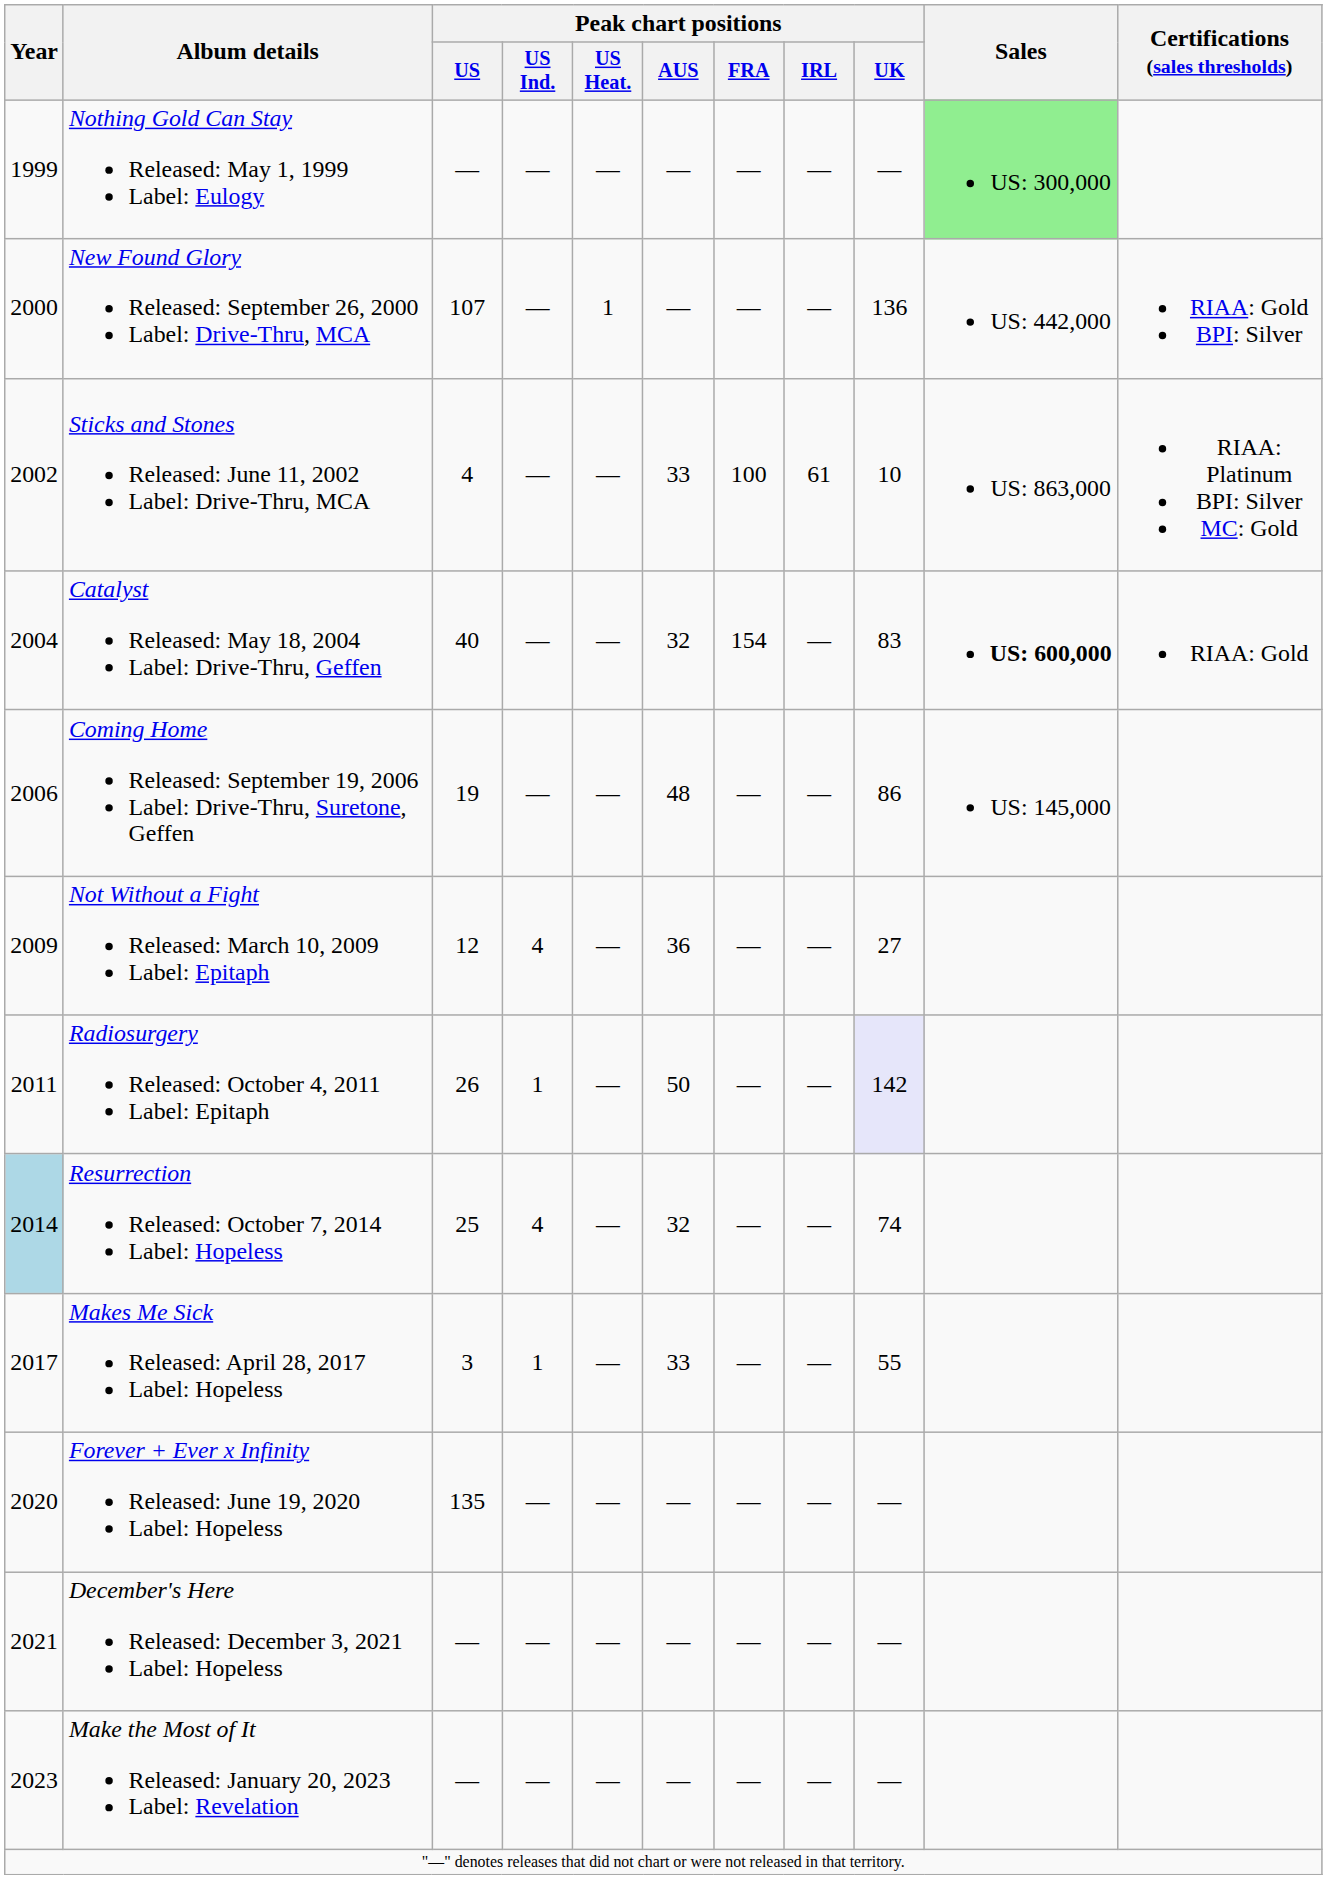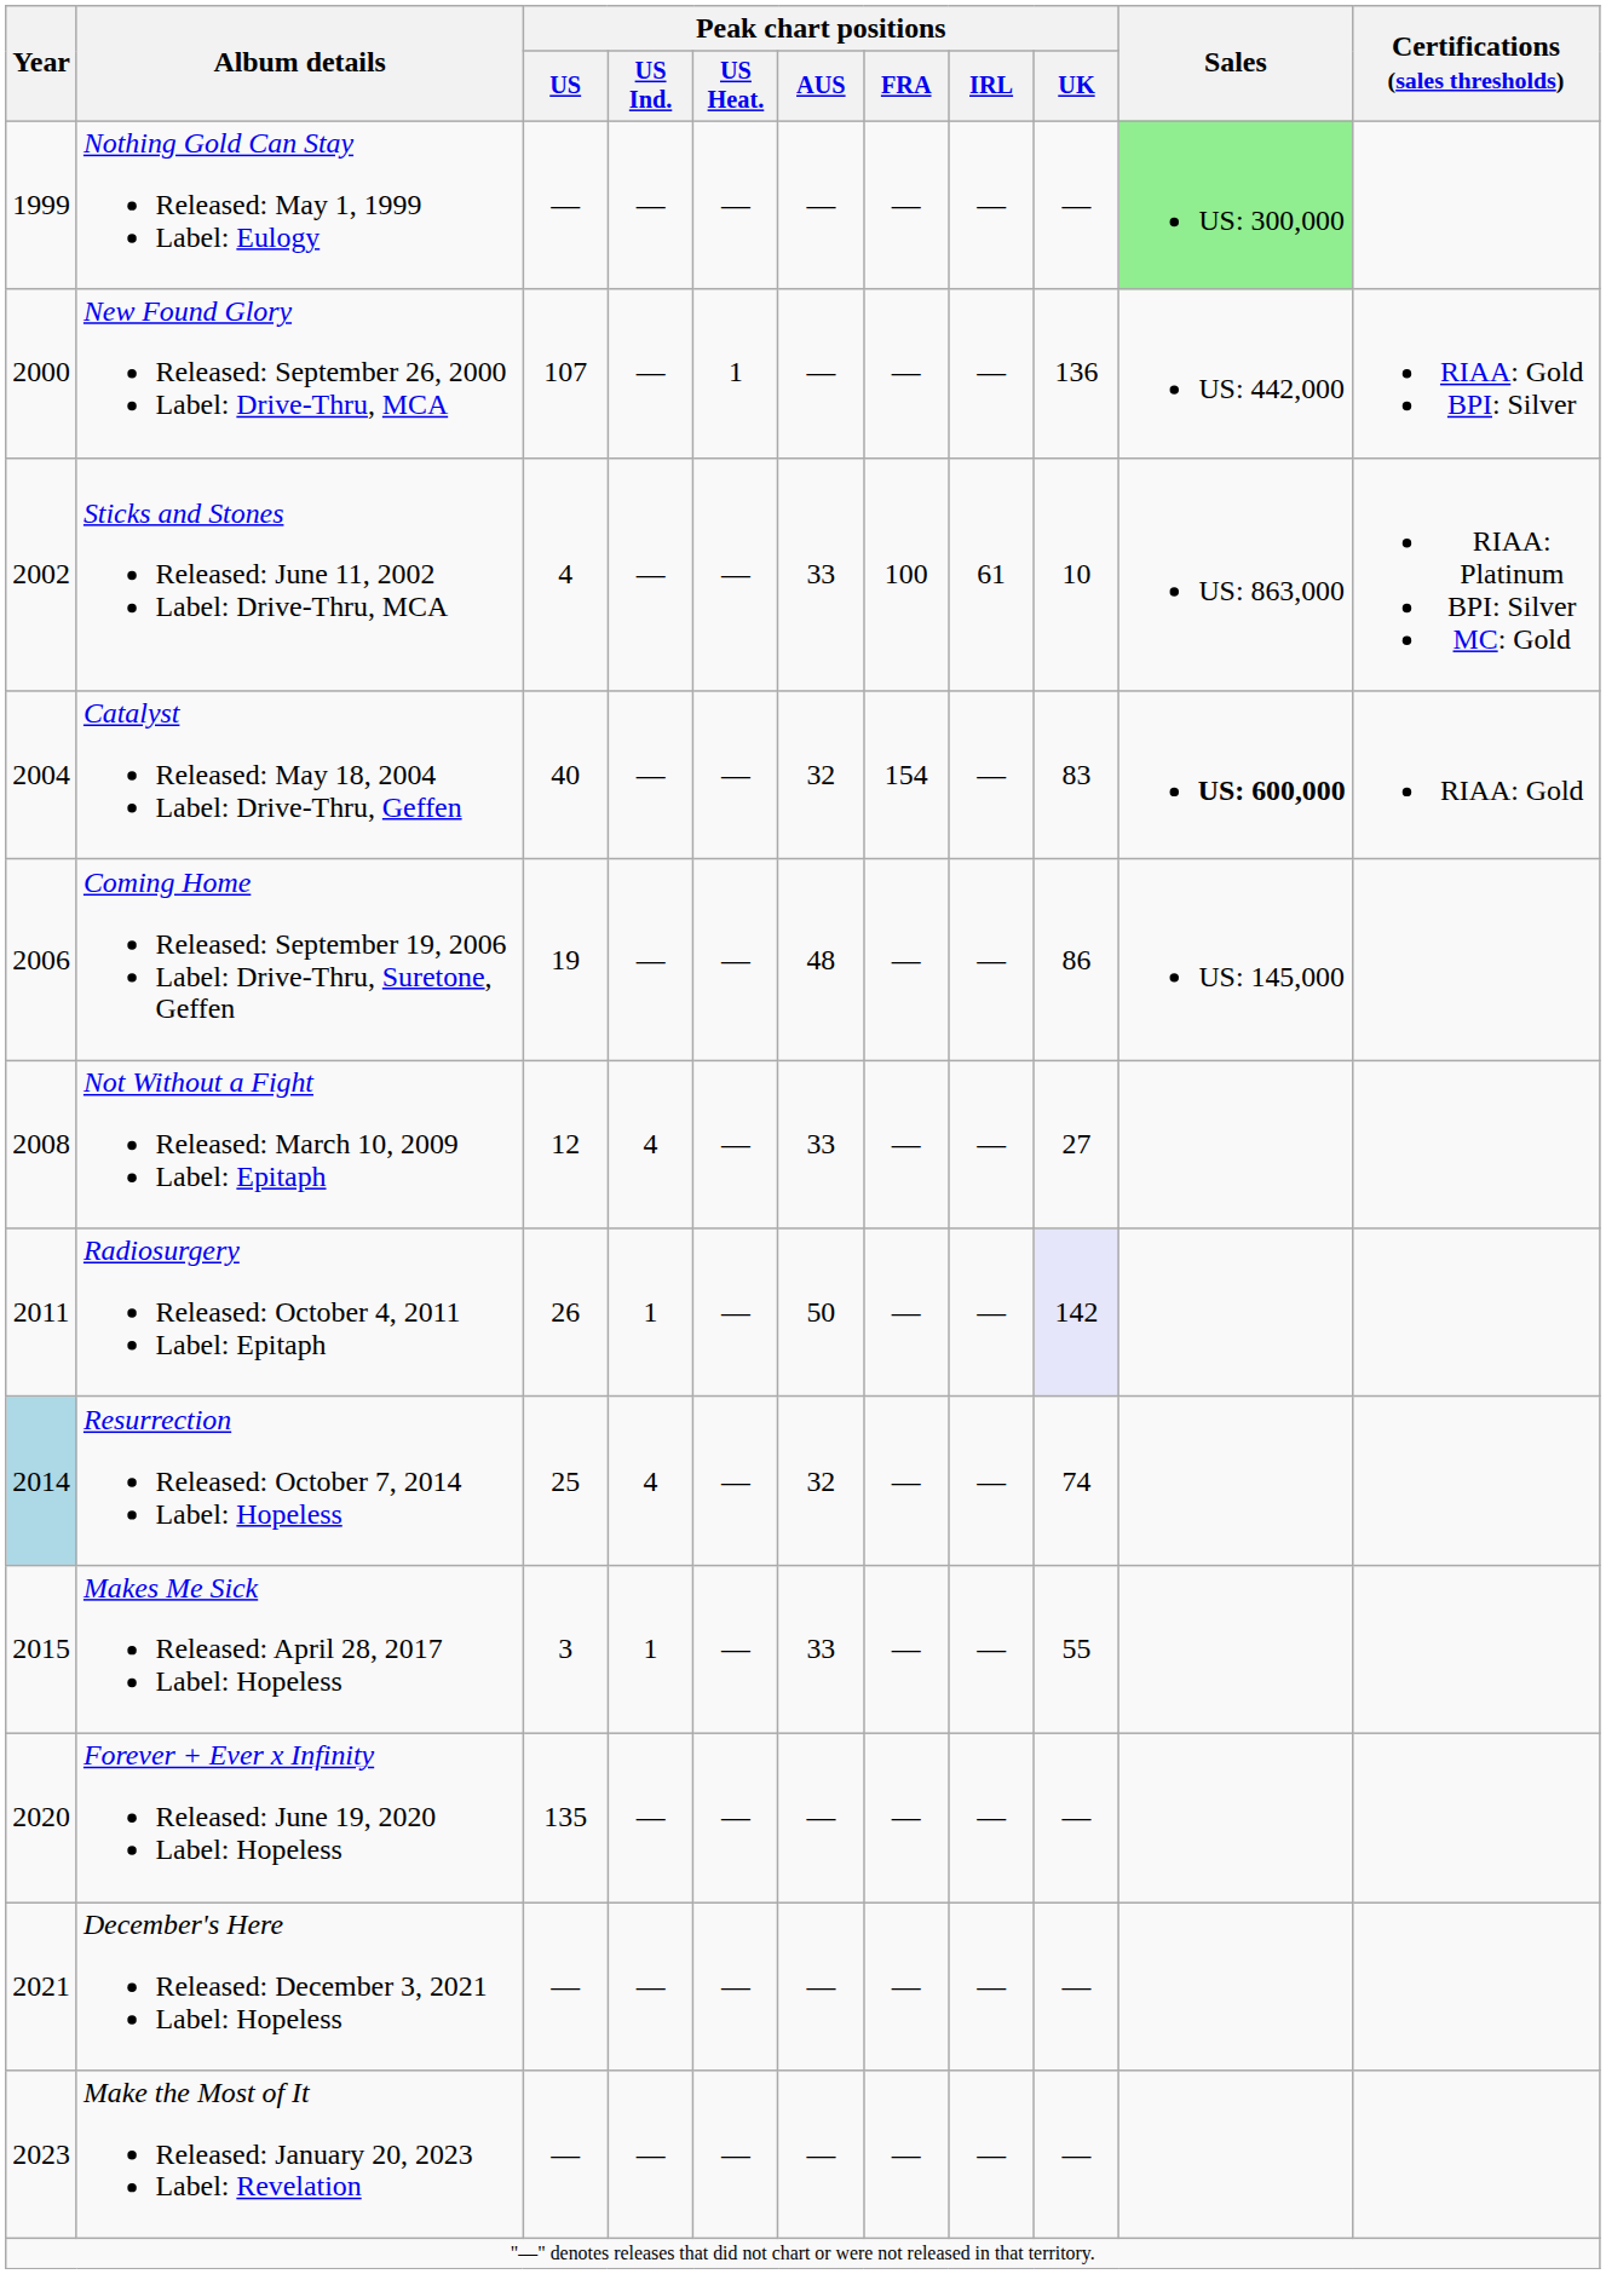 <table class="wikitable" style="text-align:center;">
 <tr>
 <th rowspan="2">Year</th>
 <th style="width:240px;" rowspan="2">Album details</th>
 <th colspan="7">Peak chart positions</th>
 <th rowspan="2">Sales</th>
 <th rowspan="2" style="width:130px;">Certifications<br><small>(<a href='#'>sales thresholds</a>)</small></th>
 </tr>
 <tr>
 <th style="width:3em;font-size:85%"><a href='#'>US</a><br></th>
 <th style="width:3em;font-size:85%"><a href='#'>US<br>Ind.</a><br></th>
 <th style="width:3em;font-size:85%"><a href='#'>US Heat.</a><br></th>
 <th style="width:3em;font-size:85%"><a href='#'>AUS</a><br></th>
 <th style="width:3em;font-size:85%"><a href='#'>FRA</a><br></th>
 <th style="width:3em;font-size:85%"><a href='#'>IRL</a><br></th>
 <th style="width:3em;font-size:85%"><a href='#'>UK</a><br></th>
 </tr>
 <tr>
 <td>1999</td>
 <td style="text-align:left;"><em><a href='#'>Nothing Gold Can Stay</a></em><br><ul><li>Released: May 1, 1999</li><li>Label: <a href='#'>Eulogy</a></li></ul></td>
 <td>—</td>
 <td>—</td>
 <td>—</td>
 <td>—</td>
 <td>—</td>
 <td>—</td>
 <td>—</td>
 <td style="background: lightgreen;"><br><ul><li>US: 300,000</li></ul></td>
 <td></td>
 </tr>
 <tr>
 <td>2000</td>
 <td style="text-align:left;"><em><a href='#'>New Found Glory</a></em><br><ul><li>Released: September 26, 2000</li><li>Label: <a href='#'>Drive-Thru</a>, <a href='#'>MCA</a></li></ul></td>
 <td>107</td>
 <td>—</td>
 <td>1</td>
 <td>—</td>
 <td>—</td>
 <td>—</td>
 <td>136</td>
 <td><br><ul><li>US: 442,000</li></ul></td>
 <td><br><ul><li><a href='#'>RIAA</a>: Gold</li><li><a href='#'>BPI</a>: Silver</li></ul></td>
 </tr>
 <tr>
 <td>2002</td>
 <td style="text-align:left;"><em><a href='#'>Sticks and Stones</a></em><br><ul><li>Released: June 11, 2002</li><li>Label: Drive-Thru, MCA</li></ul></td>
 <td>4</td>
 <td>—</td>
 <td>—</td>
 <td>33</td>
 <td>100</td>
 <td>61</td>
 <td>10</td>
 <td><br><ul><li>US: 863,000</li></ul></td>
 <td><br><ul><li>RIAA: Platinum</li><li>BPI: Silver</li><li><a href='#'>MC</a>: Gold</li></ul></td>
 </tr>
 <tr>
 <td>2004</td>
 <td style="text-align:left;"><em><a href='#'>Catalyst</a></em><br><ul><li>Released: May 18, 2004</li><li>Label: Drive-Thru, <a href='#'>Geffen</a></li></ul></td>
 <td>40</td>
 <td>—</td>
 <td>—</td>
 <td>32</td>
 <td>154</td>
 <td>—</td>
 <td>83</td>
 <td><strong><br><ul><li>US: 600,000</li></ul></strong></td>
 <td><br><ul><li>RIAA: Gold</li></ul></td>
 </tr>
 <tr>
 <td>2006</td>
 <td style="text-align:left;"><em><a href='#'>Coming Home</a></em><br><ul><li>Released: September 19, 2006</li><li>Label: Drive-Thru, <a href='#'>Suretone</a>, Geffen</li></ul></td>
 <td>19</td>
 <td>—</td>
 <td>—</td>
 <td>48</td>
 <td>—</td>
 <td>—</td>
 <td>86</td>
 <td><br><ul><li>US: 145,000</li></ul></td>
 <td></td>
 </tr>
 <tr>
-<td>2009</td>
+<td>2008</td>
 <td style="text-align:left;"><em><a href='#'>Not Without a Fight</a></em><br><ul><li>Released: March 10, 2009</li><li>Label: <a href='#'>Epitaph</a></li></ul></td>
 <td>12</td>
 <td>4</td>
 <td>—</td>
-<td>36</td>
+<td>33</td>
 <td>—</td>
 <td>—</td>
 <td>27</td>
 <td></td>
 <td></td>
 </tr>
 <tr>
 <td>2011</td>
 <td style="text-align:left;"><em><a href='#'>Radiosurgery</a></em><br><ul><li>Released: October 4, 2011</li><li>Label: Epitaph</li></ul></td>
 <td>26</td>
 <td>1</td>
 <td>—</td>
 <td>50</td>
 <td>—</td>
 <td>—</td>
 <td style="background: lavender;">142</td>
 <td></td>
 <td></td>
 </tr>
 <tr>
 <td style="background: lightblue;">2014</td>
 <td style="text-align:left;"><em><a href='#'>Resurrection</a></em><br><ul><li>Released: October 7, 2014</li><li>Label: <a href='#'>Hopeless</a></li></ul></td>
 <td>25</td>
 <td>4</td>
 <td>—</td>
 <td>32</td>
 <td>—</td>
 <td>—</td>
 <td>74</td>
 <td></td>
 <td></td>
 </tr>
 <tr>
-<td>2017</td>
+<td>2015</td>
 <td style="text-align:left;"><em><a href='#'>Makes Me Sick</a></em><br><ul><li>Released: April 28, 2017</li><li>Label: Hopeless</li></ul></td>
 <td>3</td>
 <td>1</td>
 <td>—</td>
 <td>33</td>
 <td>—</td>
 <td>—</td>
 <td>55</td>
 <td></td>
 <td></td>
 </tr>
 <tr>
 <td>2020</td>
 <td style="text-align:left;"><em><a href='#'>Forever + Ever x Infinity</a></em><br><ul><li>Released: June 19, 2020</li><li>Label: Hopeless</li></ul></td>
 <td>135</td>
 <td>—</td>
 <td>—</td>
 <td>—</td>
 <td>—</td>
 <td>—</td>
 <td>—</td>
 <td></td>
 <td></td>
 </tr>
 <tr>
 <td>2021</td>
 <td style="text-align:left;"><em>December's Here</em><br><ul><li>Released: December 3, 2021</li><li>Label: Hopeless</li></ul></td>
 <td>—</td>
 <td>—</td>
 <td>—</td>
 <td>—</td>
 <td>—</td>
 <td>—</td>
 <td>—</td>
 <td></td>
 <td></td>
 </tr>
 <tr>
 <td>2023</td>
 <td style="text-align:left;"><em>Make the Most of It</em><br><ul><li>Released: January 20, 2023</li><li>Label: <a href='#'>Revelation</a></li></ul></td>
 <td>—</td>
 <td>—</td>
 <td>—</td>
 <td>—</td>
 <td>—</td>
 <td>—</td>
 <td>—</td>
 <td></td>
 <td></td>
 </tr>
 <tr>
 <td colspan="12" style="text-align:center; font-size:8pt;">"—" denotes releases that did not chart or were not released in that territory.</td>
 </tr>
 </table>
